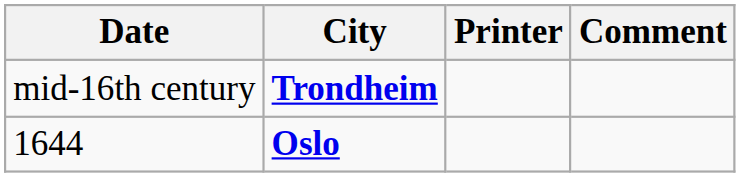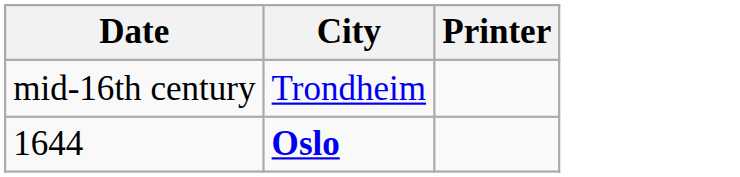 <table class="wikitable">
 <tr>
 <th>Date</th>
 <th>City</th>
 <th>Printer</th>
-<th>Comment</th>
 </tr>
 <tr>
 <td>mid-16th century</td>
-<td><strong><a href='#'>Trondheim</a></strong></td>
-<td></td>
+<td><a href='#'>Trondheim</a></td>
 <td></td>
 </tr>
 <tr>
 <td>1644</td>
 <td><strong><a href='#'>Oslo</a></strong></td>
 <td></td>
-<td></td>
 </tr>
 </table>
